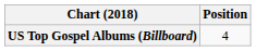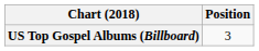 <table class="wikitable plainrowheaders" style="text-align:center">
 <tr>
 <th scope="col">Chart (2018)</th>
 <th scope="col">Position</th>
 </tr>
 <tr>
 <th scope="row">US Top Gospel Albums (<em>Billboard</em>)</th>
-<td>4</td>
+<td>3</td>
 </tr>
 </table>
